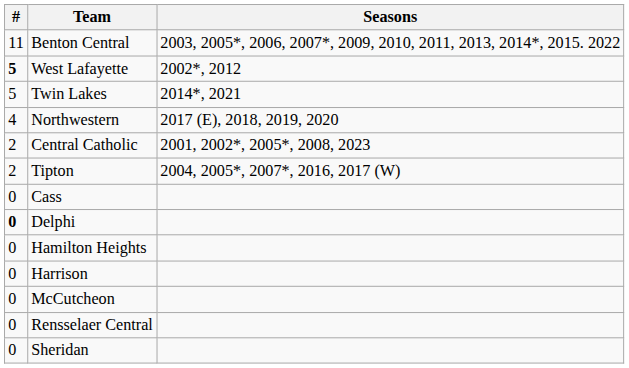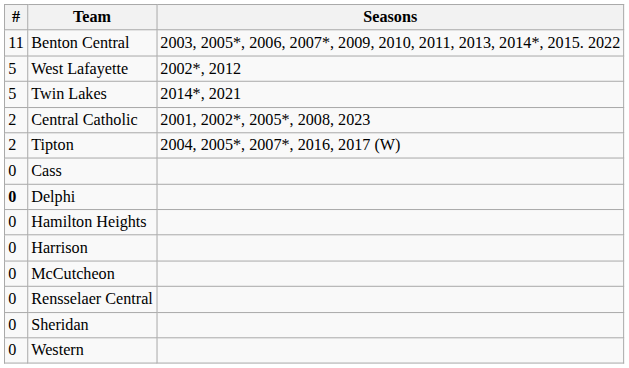 <table class="wikitable" style=>
 <tr>
 <th>#</th>
 <th>Team</th>
 <th>Seasons</th>
 </tr>
 <tr>
 <td>11</td>
 <td>Benton Central</td>
 <td>2003, 2005*, 2006, 2007*, 2009, 2010, 2011, 2013, 2014*, 2015. 2022</td>
 </tr>
 <tr>
-<td><strong>5</strong></td>
+<td>5</td>
 <td>West Lafayette</td>
 <td>2002*, 2012</td>
 </tr>
 <tr>
 <td>5</td>
 <td>Twin Lakes</td>
 <td>2014*, 2021</td>
-</tr>
-<tr>
-<td>4</td>
-<td>Northwestern</td>
-<td>2017 (E), 2018, 2019, 2020</td>
 </tr>
 <tr>
 <td>2</td>
 <td>Central Catholic</td>
 <td>2001, 2002*, 2005*, 2008, 2023</td>
 </tr>
 <tr>
 <td>2</td>
 <td>Tipton</td>
 <td>2004, 2005*, 2007*, 2016, 2017 (W)</td>
 </tr>
 <tr>
 <td>0</td>
 <td>Cass</td>
 <td></td>
 </tr>
 <tr>
 <td><strong>0</strong></td>
 <td>Delphi</td>
 <td></td>
 </tr>
 <tr>
 <td>0</td>
 <td>Hamilton Heights</td>
 <td></td>
 </tr>
 <tr>
 <td>0</td>
 <td>Harrison</td>
 <td></td>
 </tr>
 <tr>
 <td>0</td>
 <td>McCutcheon</td>
 <td></td>
 </tr>
 <tr>
 <td>0</td>
 <td>Rensselaer Central</td>
 <td></td>
 </tr>
 <tr>
 <td>0</td>
 <td>Sheridan</td>
 <td></td>
 </tr>
+<tr>
+<td>0</td>
+<td>Western</td>
+<td></td>
+</tr>
 </table>
